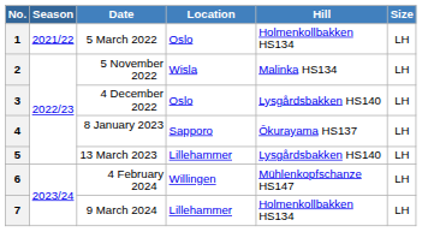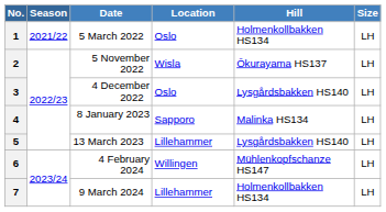 <table class="wikitable sortable" style="font-size:86%; line-height:15px; text-align:left; border:grey solid 1px; border-collapse:collapse; background:#ffffff;">
 <tr style="background:#efefef;">
 <th style="background-color:#369; color:white; width:10px;">No.</th>
 <th style="background-color:#369; color:white;  width:30px;">Season</th>
 <th style="background-color:#4180be; color:white; width:100px;">Date</th>
 <th style="background-color:#4180be; color:white; width:100px;">Location</th>
 <th style="background-color:#4180be; color:white; width:150px;">Hill</th>
 <th style="background-color:#4180be; color:white; width:25px;">Size</th>
 </tr>
 <tr>
 <th scope="row" style="text-align:center;">1</th>
 <td rowspan="1" align="center"><a href='#'>2021/22</a></td>
 <td align="right">5 March 2022  </td>
 <td> <a href='#'>Oslo</a></td>
 <td><a href='#'>Holmenkollbakken</a> HS134</td>
 <td align="center">LH</td>
 </tr>
 <tr>
 <th scope="row" style="text-align:center;">2</th>
 <td rowspan="4" align="center"><a href='#'>2022/23</a></td>
 <td align="right">5 November 2022  </td>
 <td> <a href='#'>Wisla</a></td>
-<td><a href='#'>Malinka</a> HS134</td>
+<td><a href='#'>Ōkurayama</a> HS137</td>
 <td align="center">LH</td>
 </tr>
 <tr>
 <th scope="row" style="text-align:center;">3</th>
 <td align="right">4 December 2022  </td>
 <td> <a href='#'>Oslo</a></td>
 <td><a href='#'>Lysgårdsbakken</a> HS140</td>
 <td align="center">LH</td>
 </tr>
 <tr>
 <th scope="row" style="text-align:center;">4</th>
 <td align="right">8 January 2023  </td>
 <td> <a href='#'>Sapporo</a></td>
-<td><a href='#'>Ōkurayama</a> HS137</td>
+<td><a href='#'>Malinka</a> HS134</td>
 <td align="center">LH</td>
 </tr>
 <tr>
 <th scope="row" style="text-align:center;">5</th>
 <td align="right">13 March 2023  </td>
 <td> <a href='#'>Lillehammer</a></td>
 <td><a href='#'>Lysgårdsbakken</a> HS140</td>
 <td align="center">LH</td>
 </tr>
 <tr>
 <th scope="row" style="text-align:center;">6</th>
 <td rowspan="2" align="center"><a href='#'>2023/24</a></td>
 <td align="right">4 February 2024  </td>
 <td> <a href='#'>Willingen</a></td>
 <td><a href='#'>Mühlenkopfschanze</a> HS147</td>
 <td align="center">LH</td>
 </tr>
 <tr>
 <th scope="row" style="text-align:center;">7</th>
 <td align="right">9 March 2024  </td>
 <td> <a href='#'>Lillehammer</a></td>
 <td><a href='#'>Holmenkollbakken</a> HS134</td>
 <td align="center">LH</td>
 </tr>
 </table>
